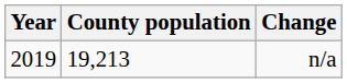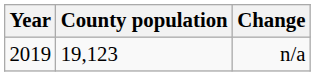 <table class="wikitable">
 <tr>
 <th>Year</th>
 <th>County population</th>
 <th>Change</th>
 </tr>
 <tr>
 <td>2019</td>
-<td>19,213</td>
+<td>19,123</td>
 <td align="right">n/a</td>
 </tr>
 </table>
